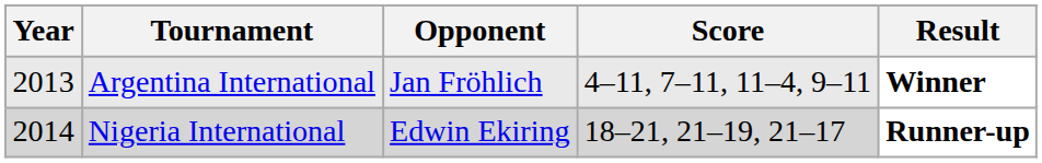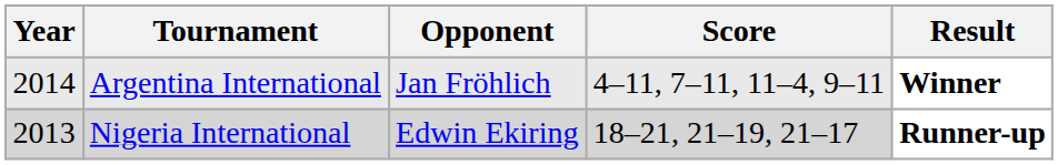 <table class="sortable wikitable" style="font-size: 90%;">
 <tr>
 <th>Year</th>
 <th>Tournament</th>
 <th>Opponent</th>
 <th>Score</th>
 <th>Result</th>
 </tr>
 <tr style="background:#E9E9E9">
-<td align="center">2013</td>
+<td align="center">2014</td>
 <td align="left"><a href='#'>Argentina International</a></td>
 <td align="left"> <a href='#'>Jan Fröhlich</a></td>
 <td align="left">4–11, 7–11, 11–4, 9–11</td>
 <td style="text-align:left; background:white"> <strong>Winner</strong></td>
 </tr>
 <tr style="background:#D5D5D5">
-<td align="center">2014</td>
+<td align="center">2013</td>
 <td align="left"><a href='#'>Nigeria International</a></td>
 <td align="left"> <a href='#'>Edwin Ekiring</a></td>
 <td align="left">18–21, 21–19, 21–17</td>
 <td style="text-align:left; background:white"> <strong>Runner-up</strong></td>
 </tr>
 </table>
